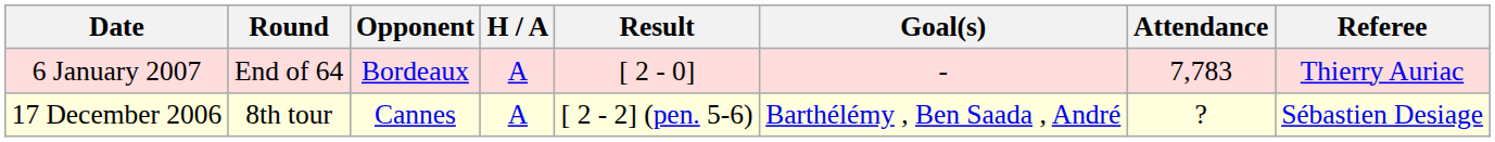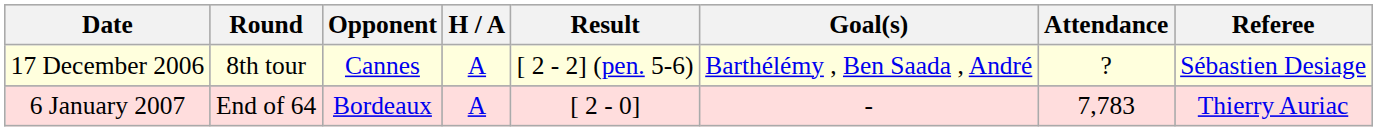 <table class="wikitable" style="text-align:center">
 <tr>
 <th class="sortable">Date</th>
 <th>Round</th>
 <th>Opponent</th>
 <th>H / A</th>
 <th>Result</th>
 <th>Goal(s)</th>
 <th>Attendance</th>
 <th>Referee</th>
 </tr>
+<tr style="background:#ffd;">
+<td>17 December 2006</td>
+<td>8th tour</td>
+<td><a href='#'>Cannes</a></td>
+<td><a href='#'>A</a></td>
+<td>[ 2 - 2] (<a href='#'>pen.</a> 5-6)</td>
+<td><a href='#'>Barthélémy</a> , <a href='#'>Ben Saada</a> , <a href='#'>André</a> </td>
+<td>?</td>
+<td><a href='#'>Sébastien Desiage</a></td>
+</tr>
 <tr style="background:#fdd;">
 <td>6 January 2007</td>
 <td>End of 64</td>
 <td><a href='#'>Bordeaux</a></td>
 <td><a href='#'>A</a></td>
 <td>[ 2 - 0]</td>
 <td>-</td>
 <td>7,783</td>
 <td><a href='#'>Thierry Auriac</a></td>
 </tr>
-<tr style="background:#ffd;">
-<td>17 December 2006</td>
-<td>8th tour</td>
-<td><a href='#'>Cannes</a></td>
-<td><a href='#'>A</a></td>
-<td>[ 2 - 2] (<a href='#'>pen.</a> 5-6)</td>
-<td><a href='#'>Barthélémy</a> , <a href='#'>Ben Saada</a> , <a href='#'>André</a> </td>
-<td>?</td>
-<td><a href='#'>Sébastien Desiage</a></td>
-</tr>
 </table>
